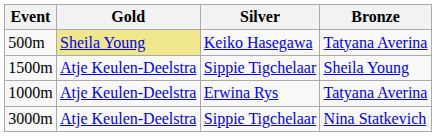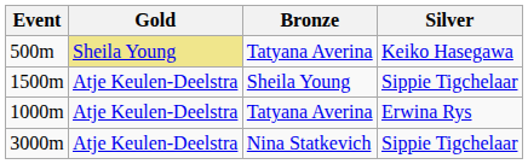 <table class="wikitable">
 <tr>
 <th>Event</th>
 <th>Gold<br></th>
+<th>Bronze<br></th>
 <th>Silver<br></th>
-<th>Bronze<br></th>
 </tr>
 <tr>
 <td>500m</td>
 <td style="background: khaki;"><a href='#'>Sheila Young</a></td>
+<td><a href='#'>Tatyana Averina</a></td>
 <td><a href='#'>Keiko Hasegawa</a></td>
-<td><a href='#'>Tatyana Averina</a></td>
 </tr>
 <tr>
 <td>1500m</td>
 <td><a href='#'>Atje Keulen-Deelstra</a></td>
+<td><a href='#'>Sheila Young</a></td>
 <td><a href='#'>Sippie Tigchelaar</a></td>
-<td><a href='#'>Sheila Young</a></td>
 </tr>
 <tr>
 <td>1000m</td>
 <td><a href='#'>Atje Keulen-Deelstra</a></td>
+<td><a href='#'>Tatyana Averina</a></td>
 <td><a href='#'>Erwina Rys</a></td>
-<td><a href='#'>Tatyana Averina</a></td>
 </tr>
 <tr>
 <td>3000m</td>
 <td><a href='#'>Atje Keulen-Deelstra</a></td>
+<td><a href='#'>Nina Statkevich</a></td>
 <td><a href='#'>Sippie Tigchelaar</a></td>
-<td><a href='#'>Nina Statkevich</a></td>
 </tr>
 </table>
